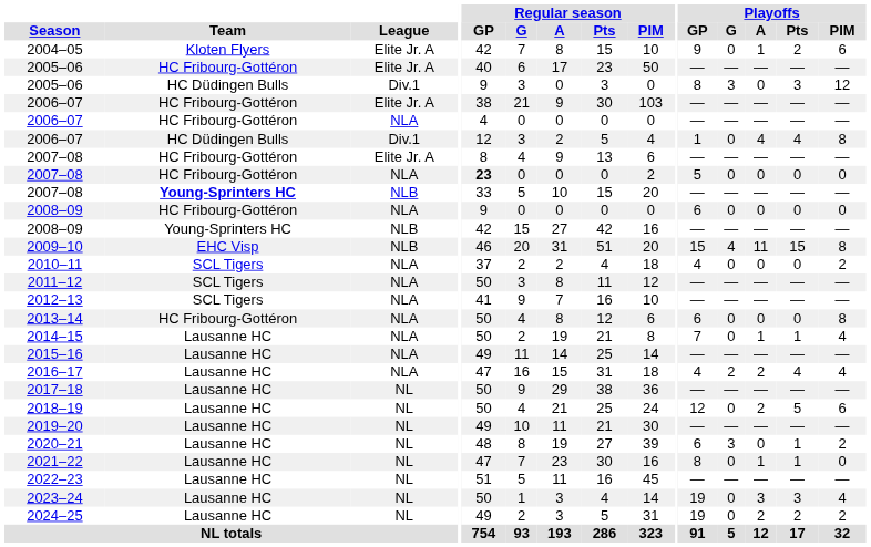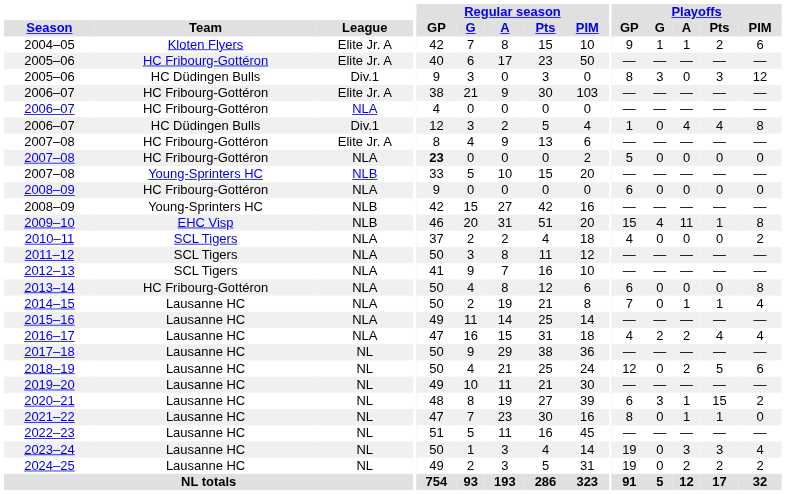 <table border="0" cellpadding="1" cellspacing="0" style="text-align:center; width:60em">
 <tr bgcolor="#e0e0e0">
 <th colspan="3" bgcolor="#ffffff"></th>
 <th rowspan="99" bgcolor="#ffffff"></th>
 <th colspan="5"><a href='#'>Regular season</a></th>
 <th rowspan="99" bgcolor="#ffffff"></th>
 <th colspan="5"><a href='#'>Playoffs</a></th>
 </tr>
 <tr bgcolor="#e0e0e0">
 <th><a href='#'>Season</a></th>
 <th>Team</th>
 <th>League</th>
 <th>GP</th>
 <th><a href='#'>G</a></th>
 <th><a href='#'>A</a></th>
 <th><a href='#'>Pts</a></th>
 <th><a href='#'>PIM</a></th>
 <th>GP</th>
 <th>G</th>
 <th>A</th>
 <th>Pts</th>
 <th>PIM</th>
 </tr>
 <tr>
 <td>2004–05</td>
 <td><a href='#'>Kloten Flyers</a></td>
 <td>Elite Jr. A</td>
 <td>42</td>
 <td>7</td>
 <td>8</td>
 <td>15</td>
 <td>10</td>
 <td>9</td>
-<td>0</td>
+<td>1</td>
 <td>1</td>
 <td>2</td>
 <td>6</td>
 </tr>
 <tr bgcolor="#f0f0f0">
 <td>2005–06</td>
 <td><a href='#'>HC Fribourg-Gottéron</a></td>
 <td>Elite Jr. A</td>
 <td>40</td>
 <td>6</td>
 <td>17</td>
 <td>23</td>
 <td>50</td>
 <td>—</td>
 <td>—</td>
 <td>—</td>
 <td>—</td>
 <td>—</td>
 </tr>
 <tr>
 <td>2005–06</td>
 <td>HC Düdingen Bulls</td>
 <td>Div.1</td>
 <td>9</td>
 <td>3</td>
 <td>0</td>
 <td>3</td>
 <td>0</td>
 <td>8</td>
 <td>3</td>
 <td>0</td>
 <td>3</td>
 <td>12</td>
 </tr>
 <tr bgcolor="#f0f0f0">
 <td>2006–07</td>
 <td>HC Fribourg-Gottéron</td>
 <td>Elite Jr. A</td>
 <td>38</td>
 <td>21</td>
 <td>9</td>
 <td>30</td>
 <td>103</td>
 <td>—</td>
 <td>—</td>
 <td>—</td>
 <td>—</td>
 <td>—</td>
 </tr>
 <tr>
 <td><a href='#'>2006–07</a></td>
 <td>HC Fribourg-Gottéron</td>
 <td><a href='#'>NLA</a></td>
 <td>4</td>
 <td>0</td>
 <td>0</td>
 <td>0</td>
 <td>0</td>
 <td>—</td>
 <td>—</td>
 <td>—</td>
 <td>—</td>
 <td>—</td>
 </tr>
 <tr bgcolor="#f0f0f0">
 <td>2006–07</td>
 <td>HC Düdingen Bulls</td>
 <td>Div.1</td>
 <td>12</td>
 <td>3</td>
 <td>2</td>
 <td>5</td>
 <td>4</td>
 <td>1</td>
 <td>0</td>
 <td>4</td>
 <td>4</td>
 <td>8</td>
 </tr>
 <tr>
 <td>2007–08</td>
 <td>HC Fribourg-Gottéron</td>
 <td>Elite Jr. A</td>
 <td>8</td>
 <td>4</td>
 <td>9</td>
 <td>13</td>
 <td>6</td>
 <td>—</td>
 <td>—</td>
 <td>—</td>
 <td>—</td>
 <td>—</td>
 </tr>
 <tr bgcolor="#f0f0f0">
 <td><a href='#'>2007–08</a></td>
 <td>HC Fribourg-Gottéron</td>
 <td>NLA</td>
 <td><strong>23</strong></td>
 <td>0</td>
 <td>0</td>
 <td>0</td>
 <td>2</td>
 <td>5</td>
 <td>0</td>
 <td>0</td>
 <td>0</td>
 <td>0</td>
 </tr>
 <tr>
 <td 2007–08 National League B season>2007–08</td>
-<td><strong><a href='#'>Young-Sprinters HC</a></strong></td>
+<td><a href='#'>Young-Sprinters HC</a></td>
 <td><a href='#'>NLB</a></td>
 <td>33</td>
 <td>5</td>
 <td>10</td>
 <td>15</td>
 <td>20</td>
 <td>—</td>
 <td>—</td>
 <td>—</td>
 <td>—</td>
 <td>—</td>
 </tr>
 <tr bgcolor="#f0f0f0">
 <td><a href='#'>2008–09</a></td>
 <td>HC Fribourg-Gottéron</td>
 <td>NLA</td>
 <td>9</td>
 <td>0</td>
 <td>0</td>
 <td>0</td>
 <td>0</td>
 <td>6</td>
 <td>0</td>
 <td>0</td>
 <td>0</td>
 <td>0</td>
 </tr>
 <tr>
 <td 2008–09 National League B season>2008–09</td>
 <td>Young-Sprinters HC</td>
 <td>NLB</td>
 <td>42</td>
 <td>15</td>
 <td>27</td>
 <td>42</td>
 <td>16</td>
 <td>—</td>
 <td>—</td>
 <td>—</td>
 <td>—</td>
 <td>—</td>
 </tr>
 <tr bgcolor="#f0f0f0">
 <td><a href='#'>2009–10</a></td>
 <td><a href='#'>EHC Visp</a></td>
 <td>NLB</td>
 <td>46</td>
 <td>20</td>
 <td>31</td>
 <td>51</td>
 <td>20</td>
 <td>15</td>
 <td>4</td>
 <td>11</td>
-<td>15</td>
+<td>1</td>
 <td>8</td>
 </tr>
 <tr>
 <td><a href='#'>2010–11</a></td>
 <td><a href='#'>SCL Tigers</a></td>
 <td>NLA</td>
 <td>37</td>
 <td>2</td>
 <td>2</td>
 <td>4</td>
 <td>18</td>
 <td>4</td>
 <td>0</td>
 <td>0</td>
 <td>0</td>
 <td>2</td>
 </tr>
 <tr bgcolor="#f0f0f0">
 <td><a href='#'>2011–12</a></td>
 <td>SCL Tigers</td>
 <td>NLA</td>
 <td>50</td>
 <td>3</td>
 <td>8</td>
 <td>11</td>
 <td>12</td>
 <td>—</td>
 <td>—</td>
 <td>—</td>
 <td>—</td>
 <td>—</td>
 </tr>
 <tr>
 <td><a href='#'>2012–13</a></td>
 <td>SCL Tigers</td>
 <td>NLA</td>
 <td>41</td>
 <td>9</td>
 <td>7</td>
 <td>16</td>
 <td>10</td>
 <td>—</td>
 <td>—</td>
 <td>—</td>
 <td>—</td>
 <td>—</td>
 </tr>
 <tr bgcolor="#f0f0f0">
 <td><a href='#'>2013–14</a></td>
 <td>HC Fribourg-Gottéron</td>
 <td>NLA</td>
 <td>50</td>
 <td>4</td>
 <td>8</td>
 <td>12</td>
 <td>6</td>
 <td>6</td>
 <td>0</td>
 <td>0</td>
 <td>0</td>
 <td>8</td>
 </tr>
 <tr>
 <td><a href='#'>2014–15</a></td>
 <td>Lausanne HC</td>
 <td>NLA</td>
 <td>50</td>
 <td>2</td>
 <td>19</td>
 <td>21</td>
 <td>8</td>
 <td>7</td>
 <td>0</td>
 <td>1</td>
 <td>1</td>
 <td>4</td>
 </tr>
 <tr bgcolor="#f0f0f0">
 <td><a href='#'>2015–16</a></td>
 <td>Lausanne HC</td>
 <td>NLA</td>
 <td>49</td>
 <td>11</td>
 <td>14</td>
 <td>25</td>
 <td>14</td>
 <td>—</td>
 <td>—</td>
 <td>—</td>
 <td>—</td>
 <td>—</td>
 </tr>
 <tr>
 <td><a href='#'>2016–17</a></td>
 <td>Lausanne HC</td>
 <td>NLA</td>
 <td>47</td>
 <td>16</td>
 <td>15</td>
 <td>31</td>
 <td>18</td>
 <td>4</td>
 <td>2</td>
 <td>2</td>
 <td>4</td>
 <td>4</td>
 </tr>
 <tr bgcolor="#f0f0f0">
 <td><a href='#'>2017–18</a></td>
 <td>Lausanne HC</td>
 <td>NL</td>
 <td>50</td>
 <td>9</td>
 <td>29</td>
 <td>38</td>
 <td>36</td>
 <td>—</td>
 <td>—</td>
 <td>—</td>
 <td>—</td>
 <td>—</td>
 </tr>
 <tr>
 <td><a href='#'>2018–19</a></td>
 <td>Lausanne HC</td>
 <td>NL</td>
 <td>50</td>
 <td>4</td>
 <td>21</td>
 <td>25</td>
 <td>24</td>
 <td>12</td>
 <td>0</td>
 <td>2</td>
 <td>5</td>
 <td>6</td>
 </tr>
 <tr bgcolor="#f0f0f0">
 <td><a href='#'>2019–20</a></td>
 <td>Lausanne HC</td>
 <td>NL</td>
 <td>49</td>
 <td>10</td>
 <td>11</td>
 <td>21</td>
 <td>30</td>
 <td>—</td>
 <td>—</td>
 <td>—</td>
 <td>—</td>
 <td>—</td>
 </tr>
 <tr>
 <td><a href='#'>2020–21</a></td>
 <td>Lausanne HC</td>
 <td>NL</td>
 <td>48</td>
 <td>8</td>
 <td>19</td>
 <td>27</td>
 <td>39</td>
 <td>6</td>
 <td>3</td>
-<td>0</td>
 <td>1</td>
+<td>15</td>
 <td>2</td>
 </tr>
 <tr bgcolor="#f0f0f0">
 <td><a href='#'>2021–22</a></td>
 <td>Lausanne HC</td>
 <td>NL</td>
 <td>47</td>
 <td>7</td>
 <td>23</td>
 <td>30</td>
 <td>16</td>
 <td>8</td>
 <td>0</td>
 <td>1</td>
 <td>1</td>
 <td>0</td>
 </tr>
 <tr>
 <td><a href='#'>2022–23</a></td>
 <td>Lausanne HC</td>
 <td>NL</td>
 <td>51</td>
 <td>5</td>
 <td>11</td>
 <td>16</td>
 <td>45</td>
 <td>—</td>
 <td>—</td>
 <td>—</td>
 <td>—</td>
 <td>—</td>
 </tr>
 <tr bgcolor="#f0f0f0">
 <td><a href='#'>2023–24</a></td>
 <td>Lausanne HC</td>
 <td>NL</td>
 <td>50</td>
 <td>1</td>
 <td>3</td>
 <td>4</td>
 <td>14</td>
 <td>19</td>
 <td>0</td>
 <td>3</td>
 <td>3</td>
 <td>4</td>
 </tr>
 <tr>
 <td><a href='#'>2024–25</a></td>
 <td>Lausanne HC</td>
 <td>NL</td>
 <td>49</td>
 <td>2</td>
 <td>3</td>
 <td>5</td>
 <td>31</td>
 <td>19</td>
 <td>0</td>
 <td>2</td>
 <td>2</td>
 <td>2</td>
 </tr>
 <tr bgcolor="#e0e0e0">
 <th colspan="3">NL totals</th>
 <th>754</th>
 <th>93</th>
 <th>193</th>
 <th>286</th>
 <th>323</th>
 <th>91</th>
 <th>5</th>
 <th>12</th>
 <th>17</th>
 <th>32</th>
 </tr>
 </table>
